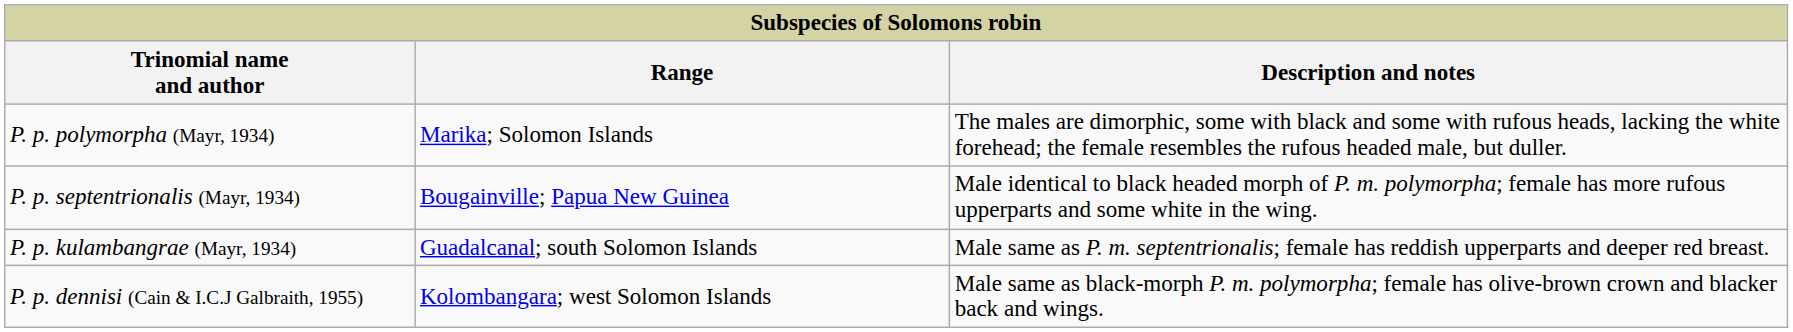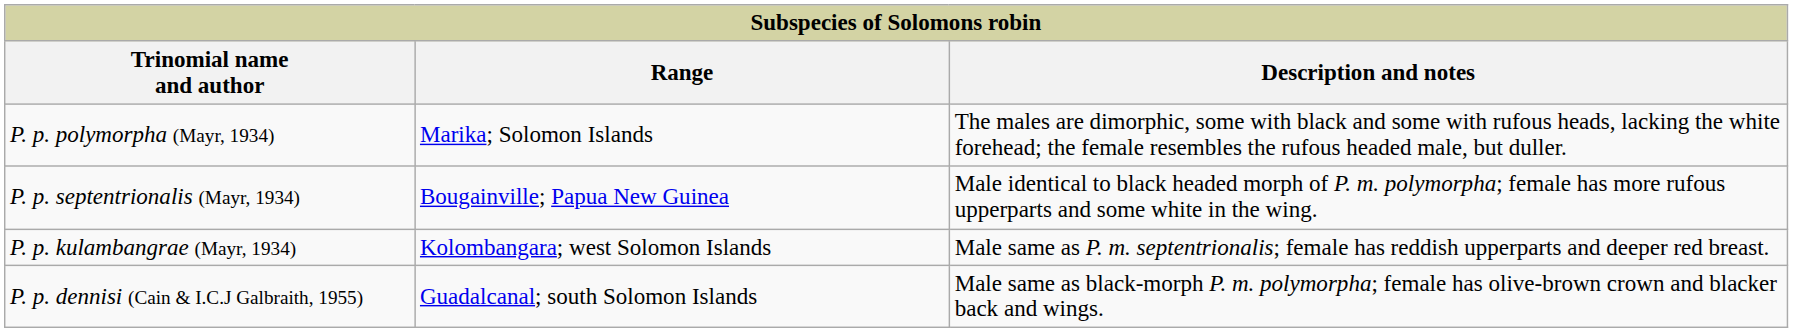 <table style="width:98%;" class="wikitable">
 <tr>
 <th style="text-align:center; background:#d3d3a4;" colspan="4"><strong>Subspecies of Solomons robin</strong></th>
 </tr>
 <tr>
 <th style="width:23%; text-align:center;">Trinomial name<br> and author</th>
 <th style="width:30%; text-align:center;">Range</th>
 <th style="text-align:center;">Description and notes</th>
 </tr>
 <tr>
 <td><em>P. p. polymorpha</em> <small>(Mayr, 1934)</small></td>
 <td><a href='#'>Marika</a>; Solomon Islands</td>
 <td>The males are dimorphic, some with black and some with rufous heads, lacking the white forehead; the female resembles the rufous headed male, but duller.</td>
 </tr>
 <tr>
 <td><em>P. p. septentrionalis</em> <small>(Mayr, 1934)</small></td>
 <td><a href='#'>Bougainville</a>; <a href='#'>Papua New Guinea</a></td>
 <td>Male identical to black headed morph of <em>P. m. polymorpha</em>; female has more rufous upperparts and some white in the wing.</td>
 </tr>
 <tr>
 <td><em>P. p. kulambangrae</em> <small>(Mayr, 1934)</small></td>
-<td><a href='#'>Guadalcanal</a>; south Solomon Islands</td>
+<td><a href='#'>Kolombangara</a>; west Solomon Islands</td>
 <td>Male same as <em>P. m. septentrionalis</em>; female has reddish upperparts and deeper red breast.</td>
 </tr>
 <tr>
 <td><em>P. p. dennisi</em> <small>(Cain & I.C.J Galbraith, 1955)</small></td>
-<td><a href='#'>Kolombangara</a>; west Solomon Islands</td>
+<td><a href='#'>Guadalcanal</a>; south Solomon Islands</td>
 <td>Male same as black-morph <em>P. m. polymorpha</em>; female has olive-brown crown and blacker back and wings.</td>
 </tr>
 </table>
